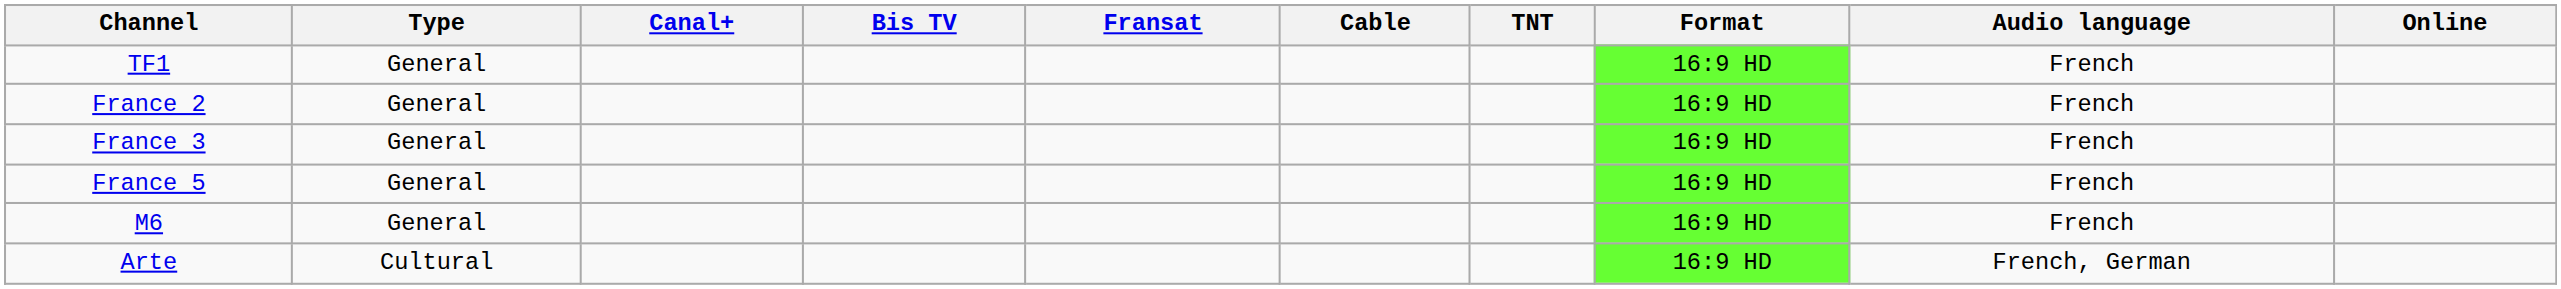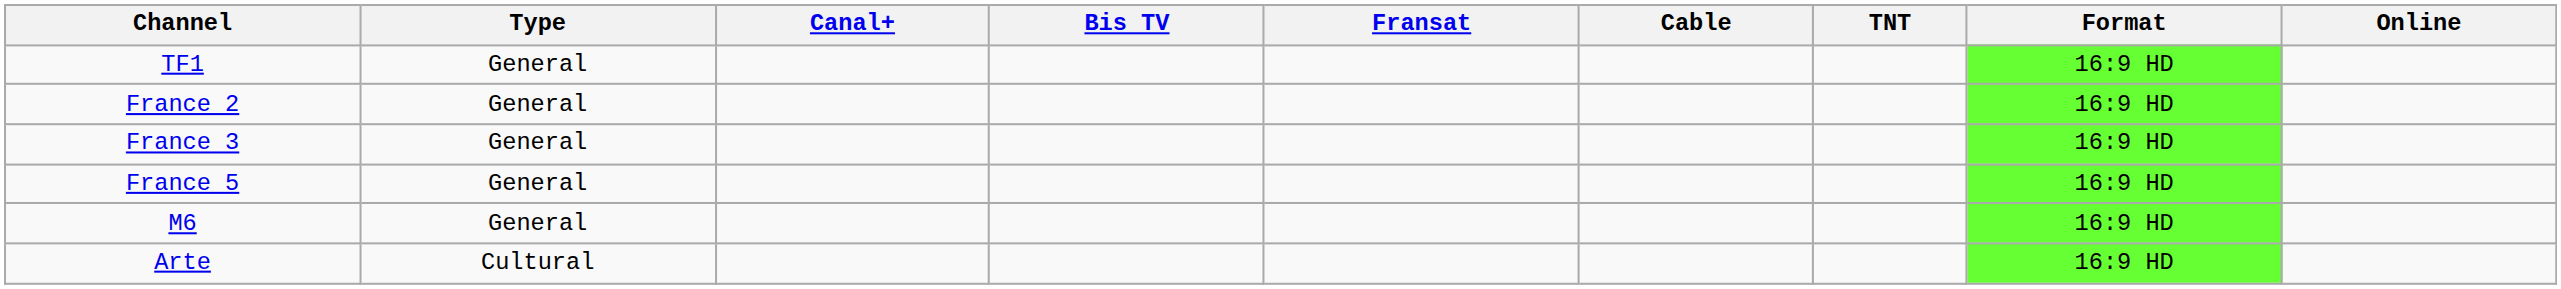 <table class="wikitable sortable" width="100%" style="text-align:center; font-size: 90%">
 <tr>
 <th>Channel</th>
 <th>Type</th>
 <th><a href='#'>Canal+</a></th>
 <th><a href='#'>Bis TV</a></th>
 <th><a href='#'>Fransat</a></th>
 <th>Cable</th>
 <th>TNT</th>
 <th>Format</th>
-<th>Audio language</th>
 <th>Online</th>
 </tr>
 <tr>
 <td><a href='#'>TF1</a></td>
 <td>General</td>
 <td></td>
 <td></td>
 <td></td>
 <td></td>
 <td></td>
 <td bgcolor="#6f3">16:9 HD</td>
-<td>French</td>
 <td></td>
 </tr>
 <tr>
 <td><a href='#'>France 2</a></td>
 <td>General</td>
 <td></td>
 <td></td>
 <td></td>
 <td></td>
 <td></td>
 <td bgcolor="#6f3">16:9 HD</td>
-<td>French</td>
 <td></td>
 </tr>
 <tr>
 <td><a href='#'>France 3</a></td>
 <td>General</td>
 <td></td>
 <td></td>
 <td></td>
 <td></td>
 <td></td>
 <td bgcolor="#6f3">16:9 HD</td>
-<td>French</td>
 <td></td>
 </tr>
 <tr>
 <td><a href='#'>France 5</a></td>
 <td>General</td>
 <td></td>
 <td></td>
 <td></td>
 <td></td>
 <td></td>
 <td bgcolor="#6f3">16:9 HD</td>
-<td>French</td>
 <td></td>
 </tr>
 <tr>
 <td><a href='#'>M6</a></td>
 <td>General</td>
 <td></td>
 <td></td>
 <td></td>
 <td></td>
 <td></td>
 <td bgcolor="#6f3">16:9 HD</td>
-<td>French</td>
 <td></td>
 </tr>
 <tr>
 <td><a href='#'>Arte</a></td>
 <td>Cultural</td>
 <td></td>
 <td></td>
 <td></td>
 <td></td>
 <td></td>
 <td bgcolor="#6f3">16:9 HD</td>
-<td>French, German</td>
 <td></td>
 </tr>
 </table>
